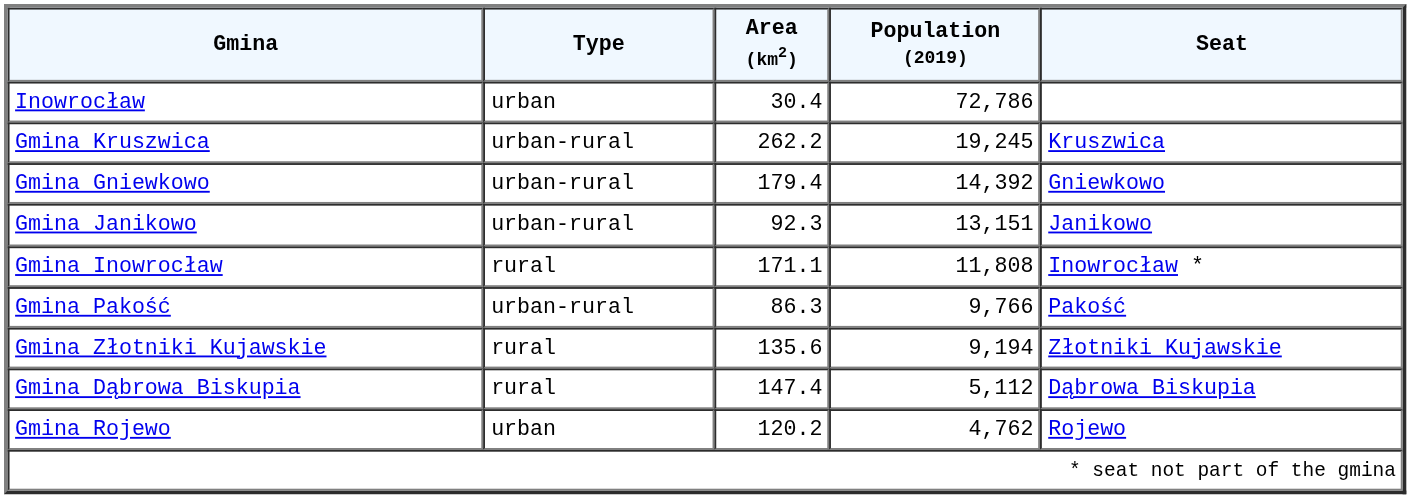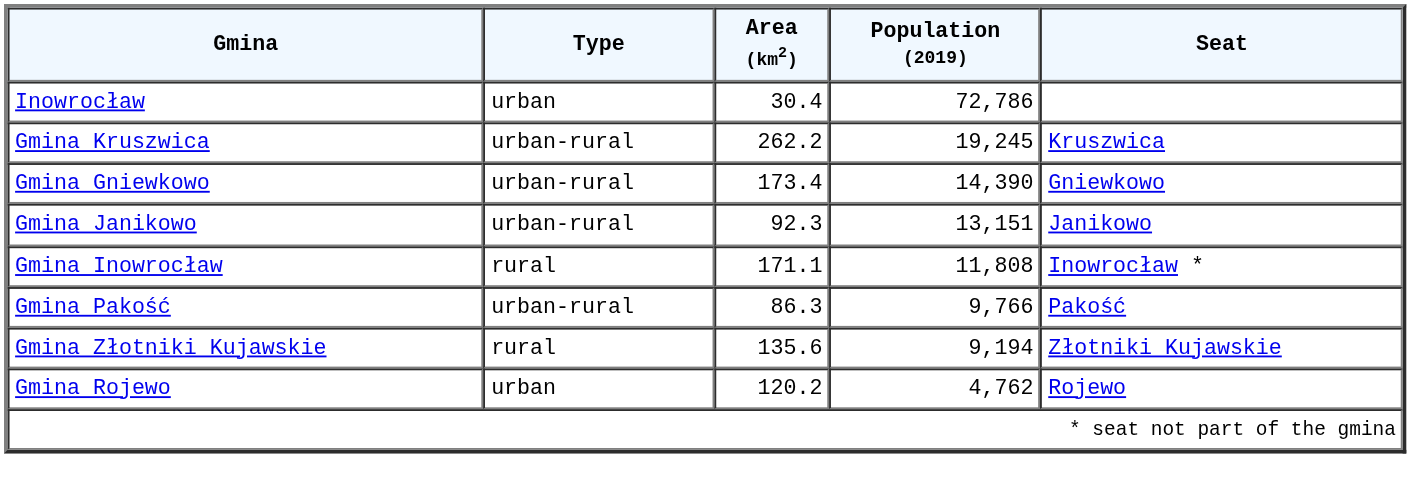 <table width="60%" border="2" cellpadding="3" cellspacing="0" style="font-size:90%;line-height:120%;">
 <tr bgcolor="F0F8FF">
 <td style="text-align:center;"><strong>Gmina</strong></td>
 <td style="text-align:center;"><strong>Type</strong></td>
 <td style="text-align:center;"><strong>Area<br><small>(km<sup>2</sup>)</small></strong></td>
 <td style="text-align:center;"><strong>Population<br><small>(2019)</small></strong></td>
 <td style="text-align:center;"><strong>Seat</strong></td>
 </tr>
 <tr>
 <td><a href='#'>Inowrocław</a></td>
 <td>urban</td>
 <td style="text-align:right;">30.4</td>
 <td style="text-align:right;">72,786</td>
 <td> </td>
 </tr>
 <tr>
 <td><a href='#'>Gmina Kruszwica</a></td>
 <td>urban-rural</td>
 <td style="text-align:right;">262.2</td>
 <td style="text-align:right;">19,245</td>
 <td><a href='#'>Kruszwica</a></td>
 </tr>
 <tr>
 <td><a href='#'>Gmina Gniewkowo</a></td>
 <td>urban-rural</td>
-<td style="text-align:right;">179.4</td>
-<td style="text-align:right;">14,392</td>
+<td style="text-align:right;">173.4</td>
+<td style="text-align:right;">14,390</td>
 <td><a href='#'>Gniewkowo</a></td>
 </tr>
 <tr>
 <td><a href='#'>Gmina Janikowo</a></td>
 <td>urban-rural</td>
 <td style="text-align:right;">92.3</td>
 <td style="text-align:right;">13,151</td>
 <td><a href='#'>Janikowo</a></td>
 </tr>
 <tr>
 <td><a href='#'>Gmina Inowrocław</a></td>
 <td>rural</td>
 <td style="text-align:right;">171.1</td>
 <td style="text-align:right;">11,808</td>
 <td><a href='#'>Inowrocław</a> *</td>
 </tr>
 <tr>
 <td><a href='#'>Gmina Pakość</a></td>
 <td>urban-rural</td>
 <td style="text-align:right;">86.3</td>
 <td style="text-align:right;">9,766</td>
 <td><a href='#'>Pakość</a></td>
 </tr>
 <tr>
 <td><a href='#'>Gmina Złotniki Kujawskie</a></td>
 <td>rural</td>
 <td style="text-align:right;">135.6</td>
 <td style="text-align:right;">9,194</td>
 <td><a href='#'>Złotniki Kujawskie</a></td>
 </tr>
 <tr>
-<td><a href='#'>Gmina Dąbrowa Biskupia</a></td>
-<td>rural</td>
-<td style="text-align:right;">147.4</td>
-<td style="text-align:right;">5,112</td>
-<td><a href='#'>Dąbrowa Biskupia</a></td>
-</tr>
-<tr>
 <td><a href='#'>Gmina Rojewo</a></td>
 <td>urban</td>
 <td style="text-align:right;">120.2</td>
 <td style="text-align:right;">4,762</td>
 <td><a href='#'>Rojewo</a></td>
 </tr>
 <tr>
 <td colspan=5 style="text-align:right;font-size:90%">* seat not part of the gmina</td>
 </tr>
 <tr>
 </tr>
 </table>
